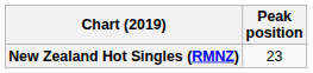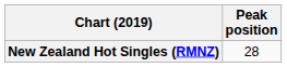 <table class="wikitable sortable plainrowheaders" style="text-align:center">
 <tr>
 <th scope="col">Chart (2019)</th>
 <th scope="col">Peak<br>position</th>
 </tr>
 <tr>
 <th scope="row">New Zealand Hot Singles (<a href='#'>RMNZ</a>)</th>
-<td>23</td>
+<td>28</td>
 </tr>
 </table>
